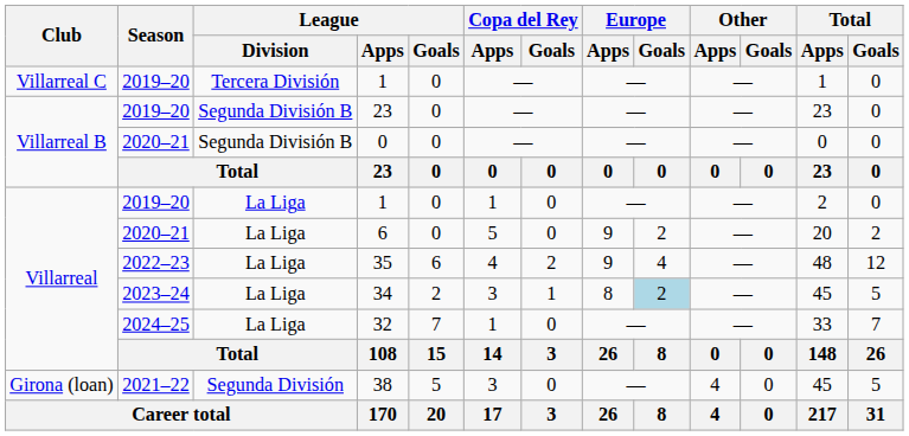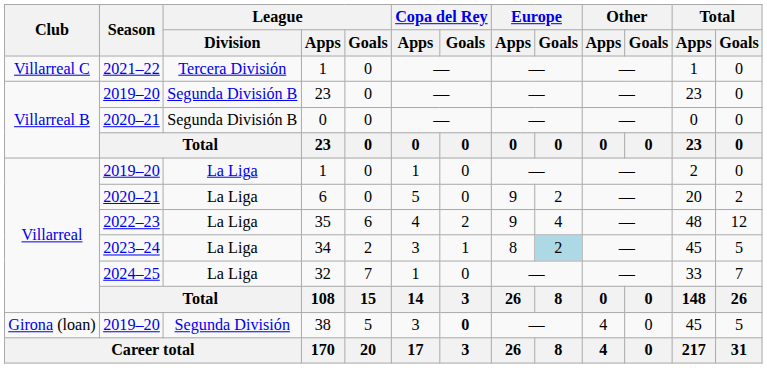 <table class="wikitable" style="text-align:center">
 <tr>
 <th rowspan="2">Club</th>
 <th rowspan="2">Season</th>
 <th colspan="3">League</th>
 <th colspan="2"><a href='#'>Copa del Rey</a></th>
 <th colspan="2"><a href='#'>Europe</a></th>
 <th colspan="2">Other</th>
 <th colspan="2">Total</th>
 </tr>
 <tr>
 <th>Division</th>
 <th>Apps</th>
 <th>Goals</th>
 <th>Apps</th>
 <th>Goals</th>
 <th>Apps</th>
 <th>Goals</th>
 <th>Apps</th>
 <th>Goals</th>
 <th>Apps</th>
 <th>Goals</th>
 </tr>
 <tr>
 <td><a href='#'>Villarreal C</a></td>
-<td><a href='#'>2019–20</a></td>
+<td><a href='#'>2021–22</a></td>
 <td><a href='#'>Tercera División</a></td>
 <td>1</td>
 <td>0</td>
 <td colspan="2">—</td>
 <td colspan="2">—</td>
 <td colspan="2">—</td>
 <td>1</td>
 <td>0</td>
 </tr>
 <tr>
 <td rowspan="3"><a href='#'>Villarreal B</a></td>
 <td><a href='#'>2019–20</a></td>
 <td><a href='#'>Segunda División B</a></td>
 <td>23</td>
 <td>0</td>
 <td colspan="2">—</td>
 <td colspan="2">—</td>
 <td colspan="2">—</td>
 <td>23</td>
 <td>0</td>
 </tr>
 <tr>
 <td><a href='#'>2020–21</a></td>
 <td>Segunda División B</td>
 <td>0</td>
 <td>0</td>
 <td colspan="2">—</td>
 <td colspan="2">—</td>
 <td colspan="2">—</td>
 <td>0</td>
 <td>0</td>
 </tr>
 <tr>
 <th colspan="2">Total</th>
 <th>23</th>
 <th>0</th>
 <th>0</th>
 <th>0</th>
 <th>0</th>
 <th>0</th>
 <th>0</th>
 <th>0</th>
 <th>23</th>
 <th>0</th>
 </tr>
 <tr>
 <td rowspan="6"><a href='#'>Villarreal</a></td>
 <td><a href='#'>2019–20</a></td>
 <td><a href='#'>La Liga</a></td>
 <td>1</td>
 <td>0</td>
 <td>1</td>
 <td>0</td>
 <td colspan="2">—</td>
 <td colspan="2">—</td>
 <td>2</td>
 <td>0</td>
 </tr>
 <tr>
 <td><a href='#'>2020–21</a></td>
 <td>La Liga</td>
 <td>6</td>
 <td>0</td>
 <td>5</td>
 <td>0</td>
 <td>9</td>
 <td>2</td>
 <td colspan="2">—</td>
 <td>20</td>
 <td>2</td>
 </tr>
 <tr>
 <td><a href='#'>2022–23</a></td>
 <td>La Liga</td>
 <td>35</td>
 <td>6</td>
 <td>4</td>
 <td>2</td>
 <td>9</td>
 <td>4</td>
 <td colspan="2">—</td>
 <td>48</td>
 <td>12</td>
 </tr>
 <tr>
 <td><a href='#'>2023–24</a></td>
 <td>La Liga</td>
 <td>34</td>
 <td>2</td>
 <td>3</td>
 <td>1</td>
 <td>8</td>
 <td style="background: lightblue;">2</td>
 <td colspan="2">—</td>
 <td>45</td>
 <td>5</td>
 </tr>
 <tr>
 <td><a href='#'>2024–25</a></td>
 <td>La Liga</td>
 <td>32</td>
 <td>7</td>
 <td>1</td>
 <td>0</td>
 <td colspan="2">—</td>
 <td colspan="2">—</td>
 <td>33</td>
 <td>7</td>
 </tr>
 <tr>
 <th colspan="2">Total</th>
 <th>108</th>
 <th>15</th>
 <th>14</th>
 <th>3</th>
 <th>26</th>
 <th>8</th>
 <th>0</th>
 <th>0</th>
 <th>148</th>
 <th>26</th>
 </tr>
 <tr>
 <td><a href='#'>Girona</a> (loan)</td>
-<td><a href='#'>2021–22</a></td>
+<td><a href='#'>2019–20</a></td>
 <td><a href='#'>Segunda División</a></td>
 <td>38</td>
 <td>5</td>
 <td>3</td>
-<td>0</td>
+<td><strong>0</strong></td>
 <td colspan="2">—</td>
 <td>4</td>
 <td>0</td>
 <td>45</td>
 <td>5</td>
 </tr>
 <tr>
 <th colspan="3">Career total</th>
 <th>170</th>
 <th>20</th>
 <th>17</th>
 <th>3</th>
 <th>26</th>
 <th>8</th>
 <th>4</th>
 <th>0</th>
 <th>217</th>
 <th>31</th>
 </tr>
 </table>
